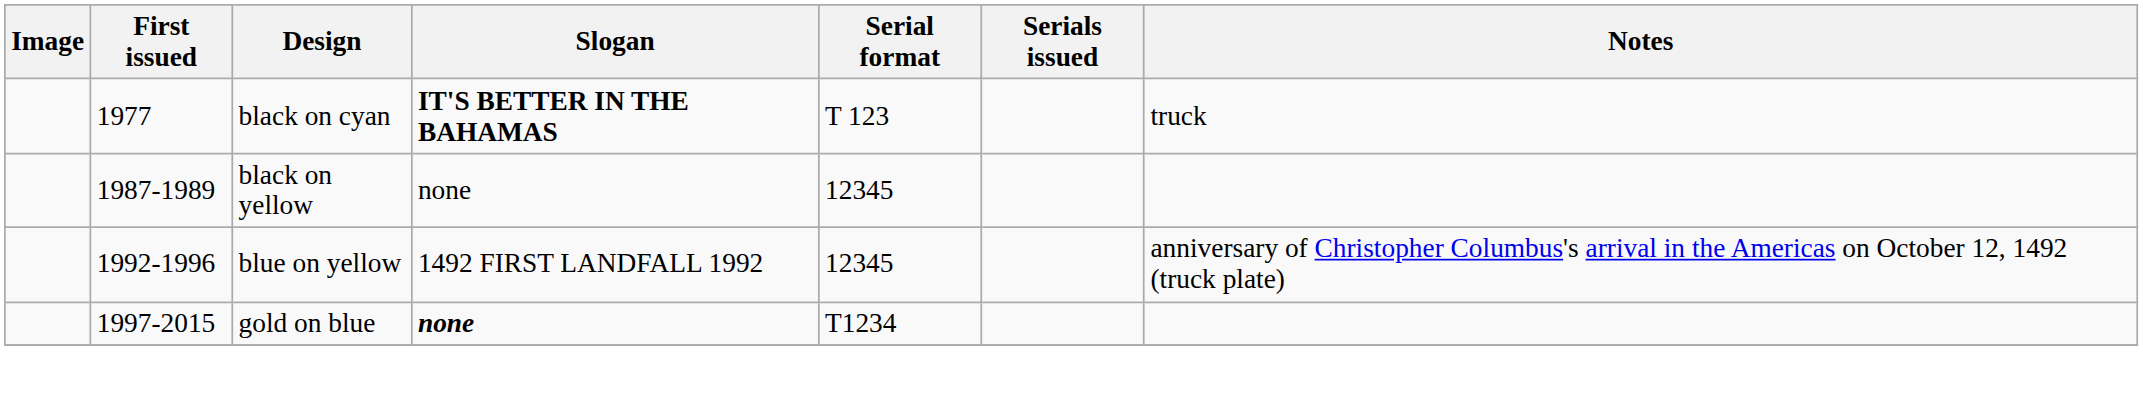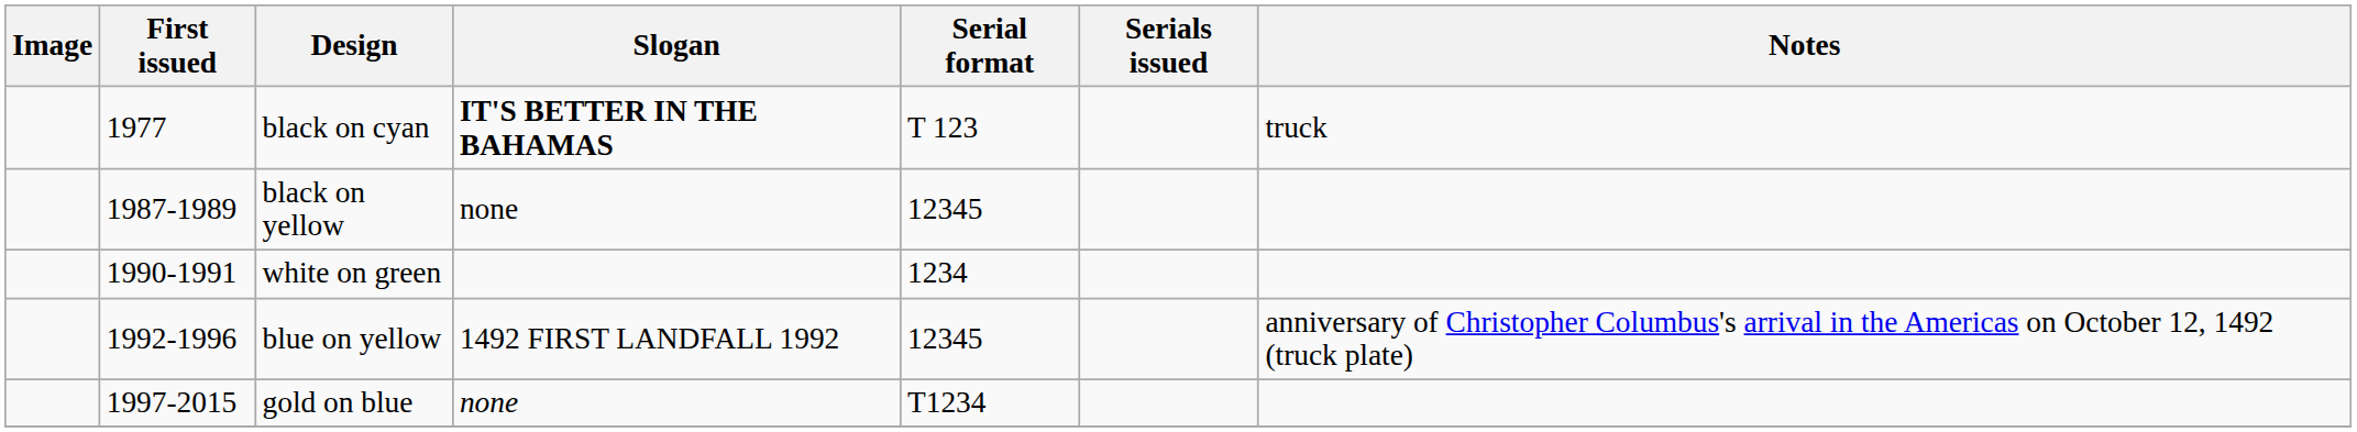 <table class="wikitable">
 <tr>
 <th>Image</th>
 <th>First issued</th>
 <th>Design</th>
 <th>Slogan</th>
 <th>Serial format</th>
 <th>Serials issued</th>
 <th>Notes</th>
 </tr>
 <tr>
 <td></td>
 <td>1977</td>
 <td>black on cyan</td>
 <td><strong>IT'S BETTER IN THE BAHAMAS</strong></td>
 <td>T 123</td>
 <td></td>
 <td>truck</td>
 </tr>
 <tr>
 <td></td>
 <td>1987-1989</td>
 <td>black on yellow</td>
 <td>none</td>
 <td>12345</td>
 <td></td>
 <td></td>
 </tr>
 <tr>
 <td></td>
+<td>1990-1991</td>
+<td>white on green</td>
+<td></td>
+<td>1234</td>
+<td></td>
+<td></td>
+</tr>
+<tr>
+<td></td>
 <td>1992-1996</td>
 <td>blue on yellow</td>
 <td>1492 FIRST LANDFALL 1992</td>
 <td>12345</td>
 <td></td>
 <td>anniversary of <a href='#'>Christopher Columbus</a>'s <a href='#'>arrival in the Americas</a> on October 12, 1492 (truck plate)</td>
 </tr>
 <tr>
 <td></td>
 <td>1997-2015</td>
 <td>gold on blue</td>
-<td><strong><em>none</em></strong></td>
+<td><em>none</em></td>
 <td>T1234</td>
 <td></td>
 <td></td>
 </tr>
 <tr>
 </tr>
 </table>
